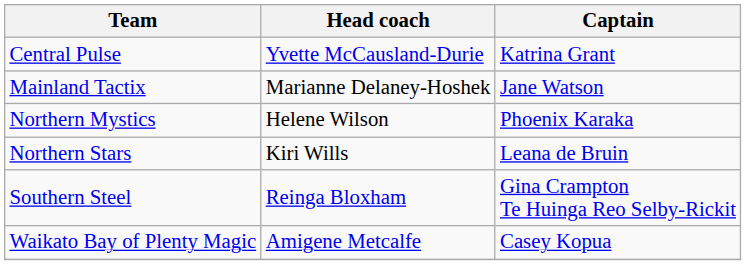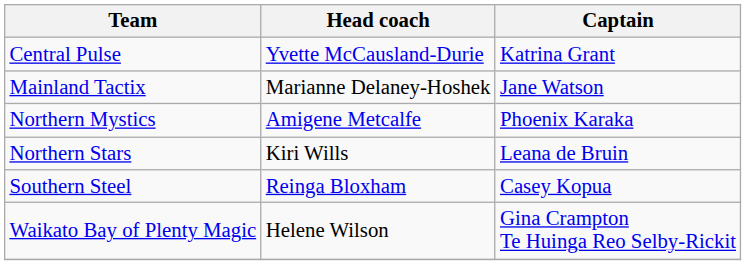 <table class="wikitable collapsible">
 <tr>
 <th>Team</th>
 <th>Head coach</th>
 <th>Captain</th>
 </tr>
 <tr>
 <td><a href='#'>Central Pulse</a></td>
 <td><a href='#'>Yvette McCausland-Durie</a></td>
 <td><a href='#'>Katrina Grant</a></td>
 </tr>
 <tr>
 <td><a href='#'>Mainland Tactix</a></td>
 <td>Marianne Delaney-Hoshek</td>
 <td><a href='#'>Jane Watson</a></td>
 </tr>
 <tr>
 <td><a href='#'>Northern Mystics</a></td>
-<td>Helene Wilson</td>
+<td><a href='#'>Amigene Metcalfe</a></td>
 <td><a href='#'>Phoenix Karaka</a></td>
 </tr>
 <tr>
 <td><a href='#'>Northern Stars</a></td>
 <td>Kiri Wills</td>
 <td><a href='#'>Leana de Bruin</a></td>
 </tr>
 <tr>
 <td><a href='#'>Southern Steel</a></td>
 <td><a href='#'>Reinga Bloxham</a></td>
-<td><a href='#'>Gina Crampton</a><br><a href='#'>Te Huinga Reo Selby-Rickit</a></td>
+<td><a href='#'>Casey Kopua</a></td>
 </tr>
 <tr>
 <td><a href='#'>Waikato Bay of Plenty Magic</a></td>
-<td><a href='#'>Amigene Metcalfe</a></td>
-<td><a href='#'>Casey Kopua</a></td>
+<td>Helene Wilson</td>
+<td><a href='#'>Gina Crampton</a><br><a href='#'>Te Huinga Reo Selby-Rickit</a></td>
 </tr>
 <tr>
 </tr>
 </table>
